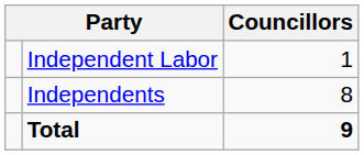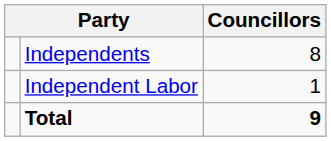 <table class="wikitable">
 <tr>
 <th colspan="2">Party</th>
 <th>Councillors</th>
 </tr>
 <tr>
 <td> </td>
-<td><a href='#'>Independent Labor</a></td>
-<td align=right>1</td>
+<td><a href='#'>Independents</a></td>
+<td align=right>8</td>
 </tr>
 <tr>
 <td> </td>
-<td><a href='#'>Independents</a></td>
-<td align=right>8</td>
+<td><a href='#'>Independent Labor</a></td>
+<td align=right>1</td>
 </tr>
 <tr>
 <td></td>
 <td><strong>Total</strong></td>
 <td align=right><strong>9</strong></td>
 </tr>
 </table>
